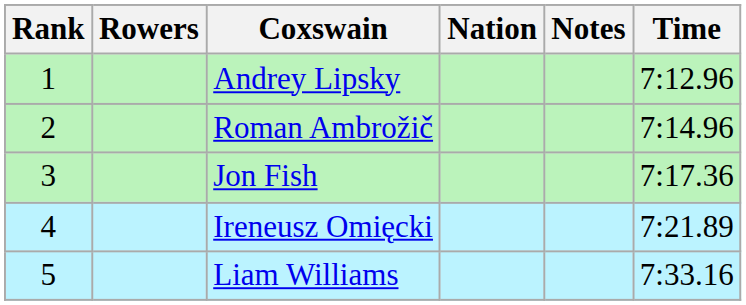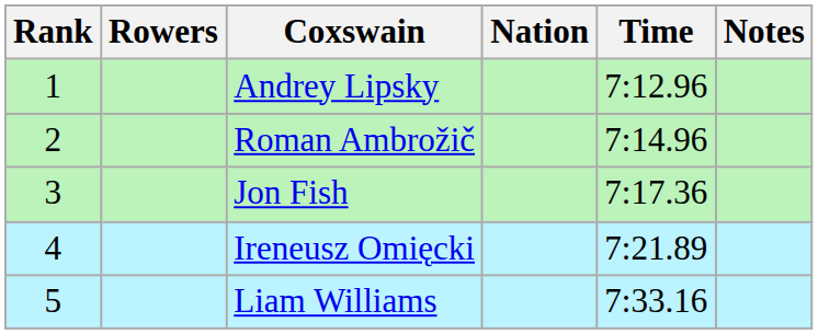 <table class="wikitable sortable" style="text-align:center">
 <tr>
 <th>Rank</th>
 <th>Rowers</th>
 <th>Coxswain</th>
 <th>Nation</th>
+<th>Time</th>
 <th>Notes</th>
-<th>Time</th>
 </tr>
 <tr bgcolor=bbf3bb>
 <td>1</td>
 <td align=left data-sort-value="Kazantsev, Roman"></td>
 <td align=left data-sort-value="Lipsky, Andrey"><a href='#'>Andrey Lipsky</a></td>
 <td align=left></td>
+<td>7:12.96</td>
 <td></td>
-<td>7:12.96</td>
 </tr>
 <tr bgcolor=bbf3bb>
 <td>2</td>
 <td align=left data-sort-value="Janša, Milan"></td>
 <td align=left data-sort-value="Ambrožič, Roman"><a href='#'>Roman Ambrožič</a></td>
 <td align=left></td>
+<td>7:14.96</td>
 <td></td>
-<td>7:14.96</td>
 </tr>
 <tr bgcolor=bbf3bb>
 <td>3</td>
 <td align=left data-sort-value="Espeseth Jr., Robert"></td>
 <td align=left data-sort-value="Fish, Jon"><a href='#'>Jon Fish</a></td>
 <td align=left></td>
+<td>7:17.36</td>
 <td></td>
-<td>7:17.36</td>
 </tr>
 <tr bgcolor=bbf3ff>
 <td>4</td>
 <td align=left data-sort-value="Jankowski, Wojciech"></td>
 <td align=left data-sort-value="Omięcki, Ireneusz"><a href='#'>Ireneusz Omięcki</a></td>
 <td align=left></td>
+<td>7:21.89</td>
 <td></td>
-<td>7:21.89</td>
 </tr>
 <tr bgcolor=bbf3ff>
 <td>5</td>
 <td align=left data-sort-value="McDonagh, Pat"></td>
 <td align=left data-sort-value="Williams, Liam"><a href='#'>Liam Williams</a></td>
 <td align=left></td>
+<td>7:33.16</td>
 <td></td>
-<td>7:33.16</td>
 </tr>
 </table>
